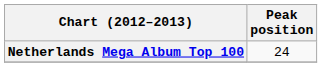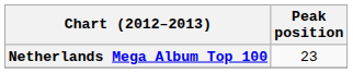 <table class="wikitable sortable plainrowheaders" border="1">
 <tr>
 <th scope="col">Chart (2012–2013)</th>
 <th scope="col">Peak<br>position</th>
 </tr>
 <tr>
 <th scope="row">Netherlands <a href='#'>Mega Album Top 100</a></th>
-<td align="center">24</td>
+<td align="center">23</td>
 </tr>
 <tr>
 </tr>
 </table>
